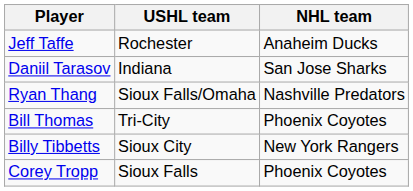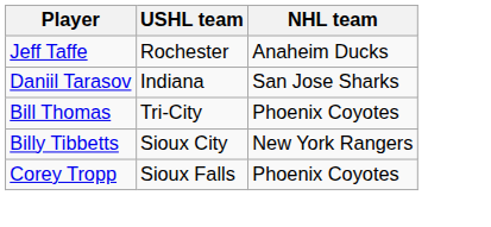 <table class="wikitable">
 <tr>
 <th>Player</th>
 <th>USHL team</th>
 <th>NHL team</th>
 </tr>
 <tr>
 <td><a href='#'>Jeff Taffe</a></td>
 <td>Rochester</td>
 <td>Anaheim Ducks</td>
 </tr>
 <tr>
 <td><a href='#'>Daniil Tarasov</a></td>
 <td>Indiana</td>
 <td>San Jose Sharks</td>
 </tr>
 <tr>
-<td><a href='#'>Ryan Thang</a></td>
-<td>Sioux Falls/Omaha</td>
-<td>Nashville Predators</td>
-</tr>
-<tr>
 <td><a href='#'>Bill Thomas</a></td>
 <td>Tri-City</td>
 <td>Phoenix Coyotes</td>
 </tr>
 <tr>
 <td><a href='#'>Billy Tibbetts</a></td>
 <td>Sioux City</td>
 <td>New York Rangers</td>
 </tr>
 <tr>
 <td><a href='#'>Corey Tropp</a></td>
 <td>Sioux Falls</td>
 <td>Phoenix Coyotes</td>
 </tr>
 </table>
